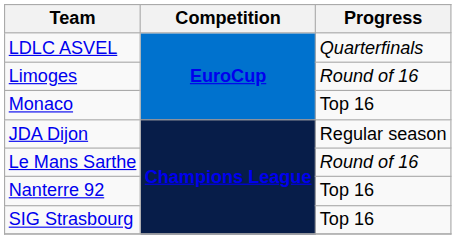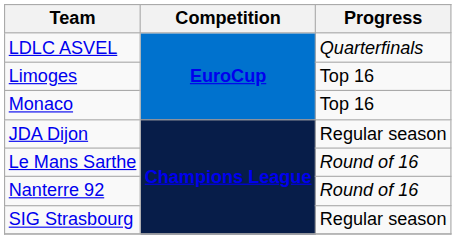 <table class="wikitable sortable">
 <tr>
 <th>Team</th>
 <th>Competition</th>
 <th>Progress</th>
 </tr>
 <tr>
 <td><a href='#'> LDLC ASVEL</a></td>
 <td rowspan="3" style="background-color:#0072CE;color:white;text-align:center"><strong><a href='#'><span>EuroCup</span></a></strong></td>
 <td><em>Quarterfinals</em></td>
 </tr>
 <tr>
 <td><a href='#'>Limoges</a></td>
-<td><em>Round of 16</em></td>
+<td>Top 16</td>
 </tr>
 <tr>
 <td><a href='#'>Monaco</a></td>
 <td>Top 16</td>
 </tr>
 <tr>
 <td><a href='#'>JDA Dijon</a></td>
 <td rowspan="4" style="background-color:#071D49;color:#D0D3D4;text-align:center"><strong><a href='#'><span>Champions League</span></a></strong></td>
 <td>Regular season</td>
 </tr>
 <tr>
 <td><a href='#'>Le Mans Sarthe</a></td>
 <td><em>Round of 16</em></td>
 </tr>
 <tr>
 <td><a href='#'>Nanterre 92</a></td>
-<td>Top 16</td>
+<td><em>Round of 16</em></td>
 </tr>
 <tr>
 <td><a href='#'>SIG Strasbourg</a></td>
-<td>Top 16</td>
+<td>Regular season</td>
 </tr>
 <tr>
 </tr>
 </table>
